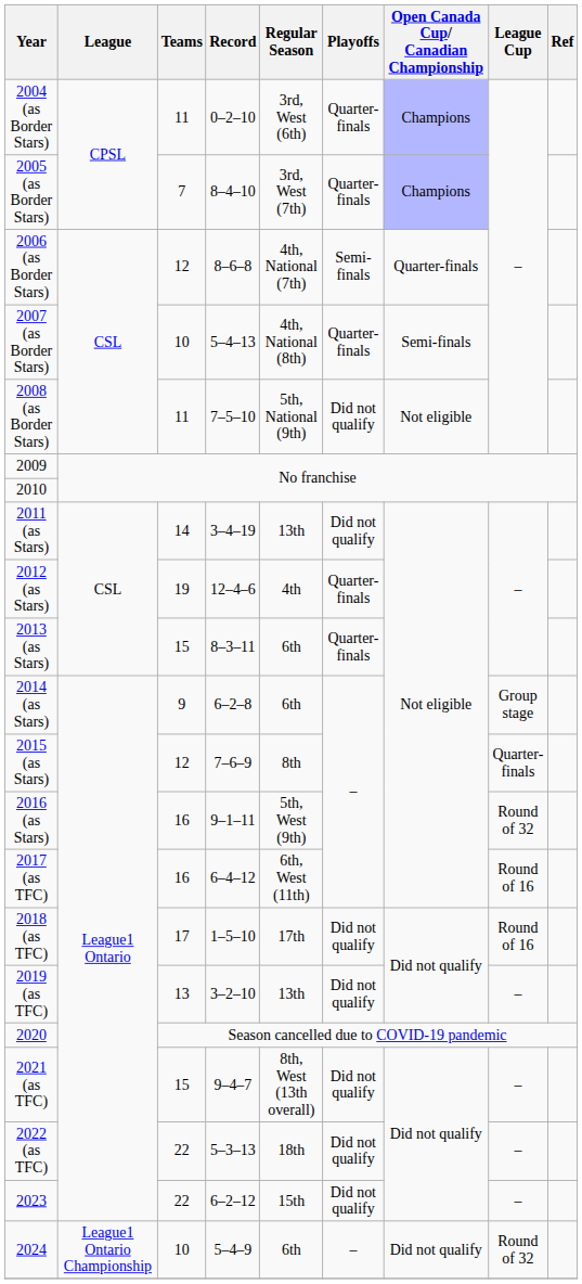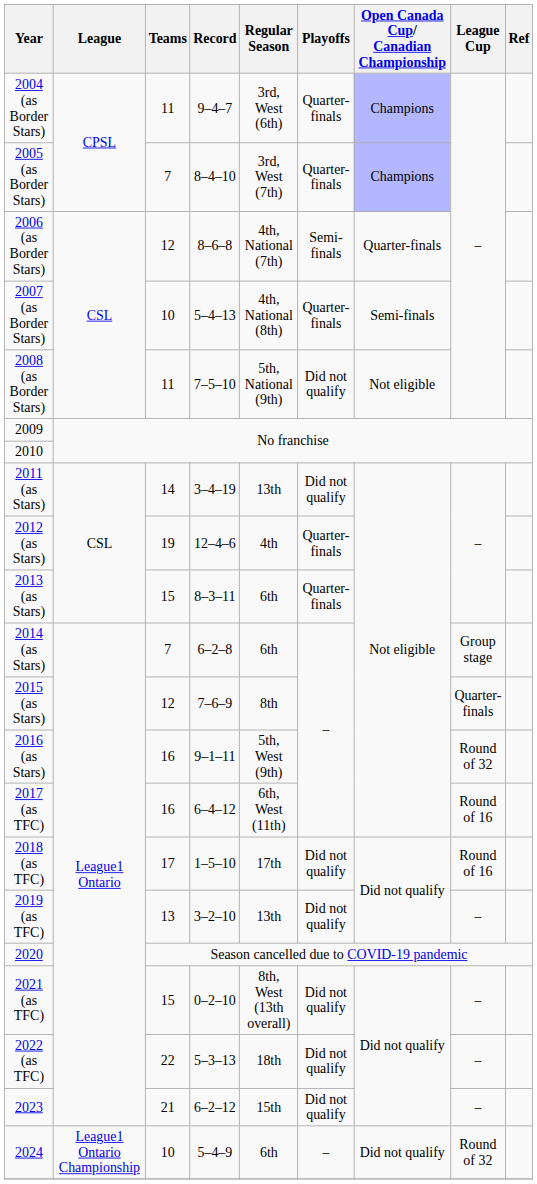 <table class="wikitable" style="text-align: center;">
 <tr>
 <th>Year</th>
 <th>League</th>
 <th>Teams</th>
 <th>Record</th>
 <th>Regular Season</th>
 <th>Playoffs</th>
 <th><a href='#'>Open Canada Cup</a>/<br><a href='#'>Canadian Championship</a></th>
 <th>League Cup</th>
 <th>Ref</th>
 </tr>
 <tr>
 <td><a href='#'>2004</a> (as Border Stars)</td>
 <td rowspan="2"><a href='#'>CPSL</a></td>
 <td>11</td>
-<td>0–2–10</td>
+<td>9–4–7</td>
 <td>3rd, West (6th)</td>
 <td>Quarter-finals</td>
 <td bgcolor="B3B7FF">Champions</td>
 <td rowspan="5">–</td>
 <td></td>
 </tr>
 <tr>
 <td><a href='#'>2005</a> (as Border Stars)</td>
 <td>7</td>
 <td>8–4–10</td>
 <td>3rd, West (7th)</td>
 <td>Quarter-finals</td>
 <td bgcolor="B3B7FF">Champions</td>
 <td></td>
 </tr>
 <tr>
 <td><a href='#'>2006</a> (as Border Stars)</td>
 <td rowspan="3"><a href='#'>CSL</a></td>
 <td>12</td>
 <td>8–6–8</td>
 <td>4th, National (7th)</td>
 <td>Semi-finals</td>
 <td>Quarter-finals</td>
 <td></td>
 </tr>
 <tr>
 <td><a href='#'>2007</a> (as Border Stars)</td>
 <td>10</td>
 <td>5–4–13</td>
 <td>4th, National (8th)</td>
 <td>Quarter-finals</td>
 <td>Semi-finals</td>
 <td></td>
 </tr>
 <tr>
 <td><a href='#'>2008</a> (as Border Stars)</td>
 <td>11</td>
 <td>7–5–10</td>
 <td>5th, National (9th)</td>
 <td>Did not qualify</td>
 <td rowspan="1">Not eligible</td>
 <td></td>
 </tr>
 <tr>
 <td>2009</td>
 <td colspan="8" rowspan="2">No franchise</td>
 </tr>
 <tr>
 <td>2010</td>
 </tr>
 <tr>
 <td><a href='#'>2011</a> (as Stars)</td>
 <td rowspan="3">CSL</td>
 <td>14</td>
 <td>3–4–19</td>
 <td>13th</td>
 <td>Did not qualify</td>
 <td rowspan="7">Not eligible</td>
 <td rowspan="3">–</td>
 <td></td>
 </tr>
 <tr>
 <td><a href='#'>2012</a> (as Stars)</td>
 <td>19</td>
 <td>12–4–6</td>
 <td>4th</td>
 <td>Quarter-finals</td>
 <td></td>
 </tr>
 <tr>
 <td><a href='#'>2013</a> (as Stars)</td>
 <td>15</td>
 <td>8–3–11</td>
 <td>6th</td>
 <td>Quarter-finals</td>
 <td></td>
 </tr>
 <tr>
 <td><a href='#'>2014</a> (as Stars)</td>
 <td rowspan="10"><a href='#'>League1 Ontario</a></td>
-<td>9</td>
+<td>7</td>
 <td>6–2–8</td>
 <td>6th</td>
 <td rowspan="4">–</td>
 <td>Group stage</td>
 <td></td>
 </tr>
 <tr>
 <td><a href='#'>2015</a> (as Stars)</td>
 <td>12</td>
 <td>7–6–9</td>
 <td>8th</td>
 <td>Quarter-finals</td>
 <td></td>
 </tr>
 <tr>
 <td><a href='#'>2016</a> (as Stars)</td>
 <td>16</td>
 <td>9–1–11</td>
 <td>5th, West (9th)</td>
 <td>Round of 32</td>
 <td></td>
 </tr>
 <tr>
 <td><a href='#'>2017</a> (as TFC)</td>
 <td>16</td>
 <td>6–4–12</td>
 <td>6th, West (11th)</td>
 <td>Round of 16</td>
 <td></td>
 </tr>
 <tr>
 <td><a href='#'>2018</a> (as TFC)</td>
 <td>17</td>
 <td>1–5–10</td>
 <td>17th</td>
 <td>Did not qualify</td>
 <td rowspan="2">Did not qualify</td>
 <td>Round of 16</td>
 <td></td>
 </tr>
 <tr>
 <td><a href='#'>2019</a> (as TFC)</td>
 <td>13</td>
 <td>3–2–10</td>
 <td>13th</td>
 <td>Did not qualify</td>
 <td>–</td>
 <td></td>
 </tr>
 <tr>
 <td><a href='#'>2020</a></td>
 <td colspan="8">Season cancelled due to <a href='#'>COVID-19 pandemic</a></td>
 </tr>
 <tr>
 <td><a href='#'>2021</a> (as TFC)</td>
 <td>15</td>
-<td>9–4–7</td>
+<td>0–2–10</td>
 <td>8th, West (13th overall)</td>
 <td>Did not qualify</td>
 <td rowspan="3">Did not qualify</td>
 <td>–</td>
 <td></td>
 </tr>
 <tr>
 <td><a href='#'>2022</a> (as TFC)</td>
 <td>22</td>
 <td>5–3–13</td>
 <td>18th</td>
 <td>Did not qualify</td>
 <td>–</td>
 <td></td>
 </tr>
 <tr>
 <td><a href='#'>2023</a></td>
-<td>22</td>
+<td>21</td>
 <td>6–2–12</td>
 <td>15th</td>
 <td>Did not qualify</td>
 <td>–</td>
 <td></td>
 </tr>
 <tr>
 <td><a href='#'>2024</a></td>
 <td><a href='#'>League1 Ontario Championship</a></td>
 <td>10</td>
 <td>5–4–9</td>
 <td>6th</td>
 <td>–</td>
 <td>Did not qualify</td>
 <td>Round of 32</td>
 <td></td>
 </tr>
 <tr>
 </tr>
 </table>
